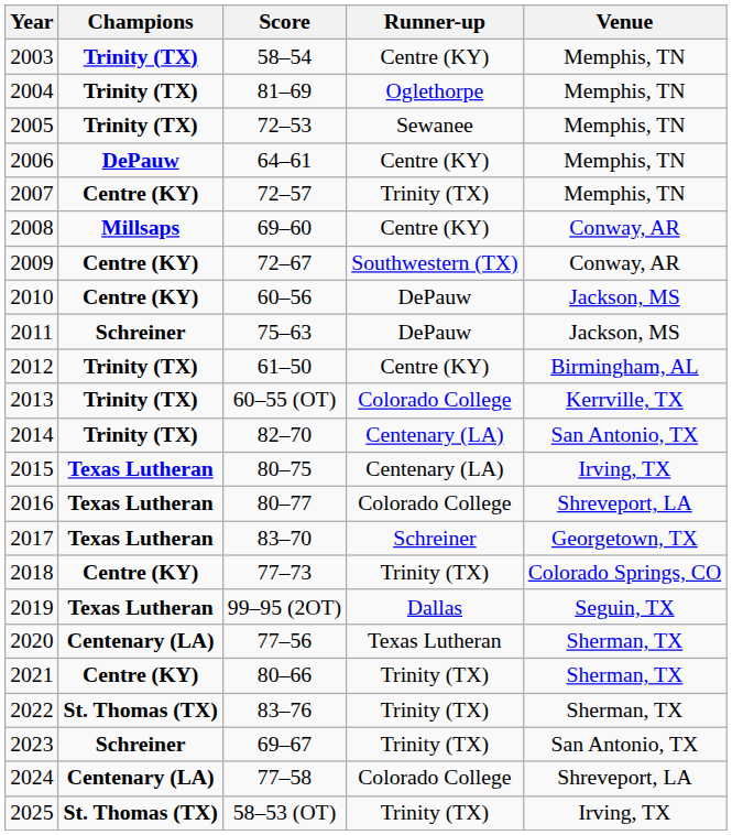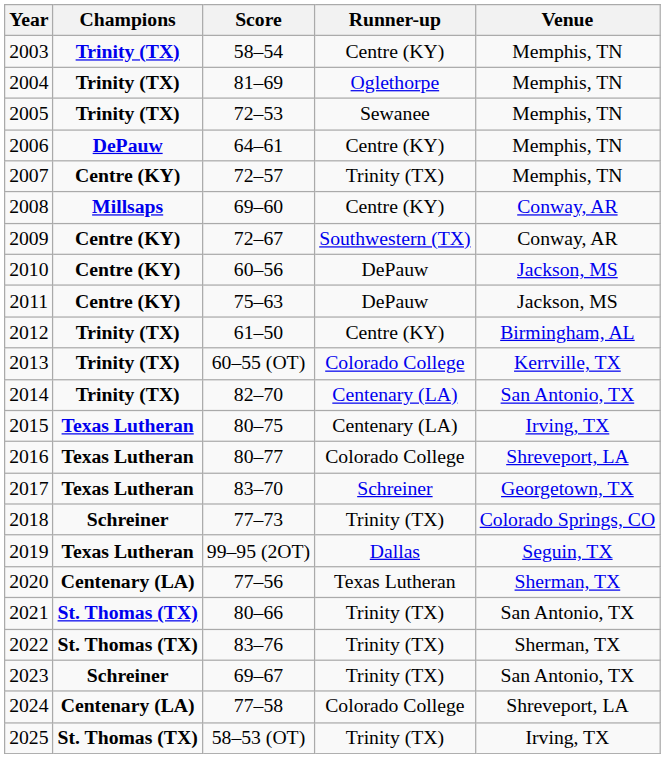 <table class="wikitable sortable">
 <tr>
 <th>Year</th>
 <th>Champions</th>
 <th>Score</th>
 <th>Runner-up</th>
 <th>Venue</th>
 </tr>
 <tr align=center>
 <td>2003</td>
 <td><strong><a href='#'>Trinity (TX)</a></strong></td>
 <td>58–54</td>
 <td>Centre (KY)</td>
 <td>Memphis, TN</td>
 </tr>
 <tr align=center>
 <td>2004</td>
 <td><strong>Trinity (TX)</strong></td>
 <td>81–69</td>
 <td><a href='#'>Oglethorpe</a></td>
 <td>Memphis, TN</td>
 </tr>
 <tr align=center>
 <td>2005</td>
 <td><strong>Trinity (TX)</strong></td>
 <td>72–53</td>
 <td>Sewanee</td>
 <td>Memphis, TN</td>
 </tr>
 <tr align=center>
 <td>2006</td>
 <td><strong><a href='#'>DePauw</a></strong></td>
 <td>64–61</td>
 <td>Centre (KY)</td>
 <td>Memphis, TN</td>
 </tr>
 <tr align=center>
 <td>2007</td>
 <td><strong>Centre (KY)</strong></td>
 <td>72–57</td>
 <td>Trinity (TX)</td>
 <td>Memphis, TN</td>
 </tr>
 <tr align=center>
 <td>2008</td>
 <td><strong><a href='#'>Millsaps</a></strong></td>
 <td>69–60</td>
 <td>Centre (KY)</td>
 <td><a href='#'>Conway, AR</a></td>
 </tr>
 <tr align=center>
 <td>2009</td>
 <td><strong>Centre (KY)</strong></td>
 <td>72–67</td>
 <td><a href='#'>Southwestern (TX)</a></td>
 <td>Conway, AR</td>
 </tr>
 <tr align=center>
 <td>2010</td>
 <td><strong>Centre (KY)</strong></td>
 <td>60–56</td>
 <td>DePauw</td>
 <td><a href='#'>Jackson, MS</a></td>
 </tr>
 <tr align=center>
 <td>2011</td>
-<td><strong>Schreiner</strong></td>
+<td><strong>Centre (KY)</strong></td>
 <td>75–63</td>
 <td>DePauw</td>
 <td>Jackson, MS</td>
 </tr>
 <tr align=center>
 <td>2012</td>
 <td><strong>Trinity (TX)</strong></td>
 <td>61–50</td>
 <td>Centre (KY)</td>
 <td><a href='#'>Birmingham, AL</a></td>
 </tr>
 <tr align=center>
 <td>2013</td>
 <td><strong>Trinity (TX)</strong></td>
 <td>60–55 (OT)</td>
 <td><a href='#'>Colorado College</a></td>
 <td><a href='#'>Kerrville, TX</a></td>
 </tr>
 <tr align=center>
 <td>2014</td>
 <td><strong>Trinity (TX)</strong></td>
 <td>82–70</td>
 <td><a href='#'>Centenary (LA)</a></td>
 <td><a href='#'>San Antonio, TX</a></td>
 </tr>
 <tr align=center>
 <td>2015</td>
 <td><strong><a href='#'>Texas Lutheran</a></strong></td>
 <td>80–75</td>
 <td>Centenary (LA)</td>
 <td><a href='#'>Irving, TX</a></td>
 </tr>
 <tr align=center>
 <td>2016</td>
 <td><strong>Texas Lutheran</strong></td>
 <td>80–77</td>
 <td>Colorado College</td>
 <td><a href='#'>Shreveport, LA</a></td>
 </tr>
 <tr align=center>
 <td>2017</td>
 <td><strong>Texas Lutheran</strong></td>
 <td>83–70</td>
 <td><a href='#'>Schreiner</a></td>
 <td><a href='#'>Georgetown, TX</a></td>
 </tr>
 <tr align=center>
 <td>2018</td>
-<td><strong>Centre (KY)</strong></td>
+<td><strong>Schreiner</strong></td>
 <td>77–73</td>
 <td>Trinity (TX)</td>
 <td><a href='#'>Colorado Springs, CO</a></td>
 </tr>
 <tr align=center>
 <td>2019</td>
 <td><strong>Texas Lutheran</strong></td>
 <td>99–95 (2OT)</td>
 <td><a href='#'>Dallas</a></td>
 <td><a href='#'>Seguin, TX</a></td>
 </tr>
 <tr align=center>
 <td>2020</td>
 <td><strong>Centenary (LA)</strong></td>
 <td>77–56</td>
 <td>Texas Lutheran</td>
 <td><a href='#'>Sherman, TX</a></td>
 </tr>
 <tr align=center>
 <td>2021</td>
-<td><strong>Centre (KY)</strong></td>
+<td><strong><a href='#'>St. Thomas (TX)</a></strong></td>
 <td>80–66</td>
 <td>Trinity (TX)</td>
-<td><a href='#'>Sherman, TX</a></td>
+<td>San Antonio, TX</td>
 </tr>
 <tr align=center>
 <td>2022</td>
 <td><strong>St. Thomas (TX)</strong></td>
 <td>83–76</td>
 <td>Trinity (TX)</td>
 <td>Sherman, TX</td>
 </tr>
 <tr align=center>
 <td>2023</td>
 <td><strong>Schreiner</strong></td>
 <td>69–67</td>
 <td>Trinity (TX)</td>
 <td>San Antonio, TX</td>
 </tr>
 <tr align=center>
 <td>2024</td>
 <td><strong>Centenary (LA)</strong></td>
 <td>77–58</td>
 <td>Colorado College</td>
 <td>Shreveport, LA</td>
 </tr>
 <tr align=center>
 <td>2025</td>
 <td><strong>St. Thomas (TX)</strong></td>
 <td>58–53 (OT)</td>
 <td>Trinity (TX)</td>
 <td>Irving, TX</td>
 </tr>
 </table>
